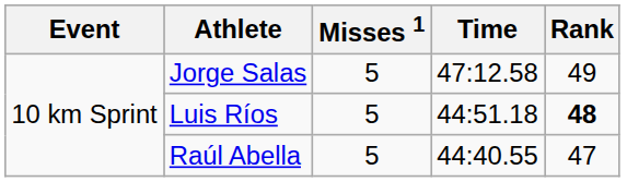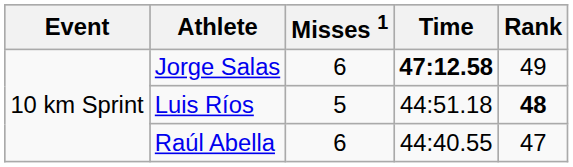 <table class="wikitable" style="font-size:90%">
 <tr>
 <th>Event</th>
 <th>Athlete</th>
 <th>Misses <sup>1</sup></th>
 <th>Time</th>
 <th>Rank</th>
 </tr>
 <tr>
 <td rowspan="3">10 km Sprint</td>
 <td><a href='#'>Jorge Salas</a></td>
-<td align="center">5</td>
-<td align="center">47:12.58</td>
+<td align="center">6</td>
+<td align="center"><strong>47:12.58</strong></td>
 <td align="center">49</td>
 </tr>
 <tr>
 <td><a href='#'>Luis Ríos</a></td>
 <td align="center">5</td>
 <td align="center">44:51.18</td>
 <td align="center"><strong>48</strong></td>
 </tr>
 <tr>
 <td><a href='#'>Raúl Abella</a></td>
-<td align="center">5</td>
+<td align="center">6</td>
 <td align="center">44:40.55</td>
 <td align="center">47</td>
 </tr>
 </table>
